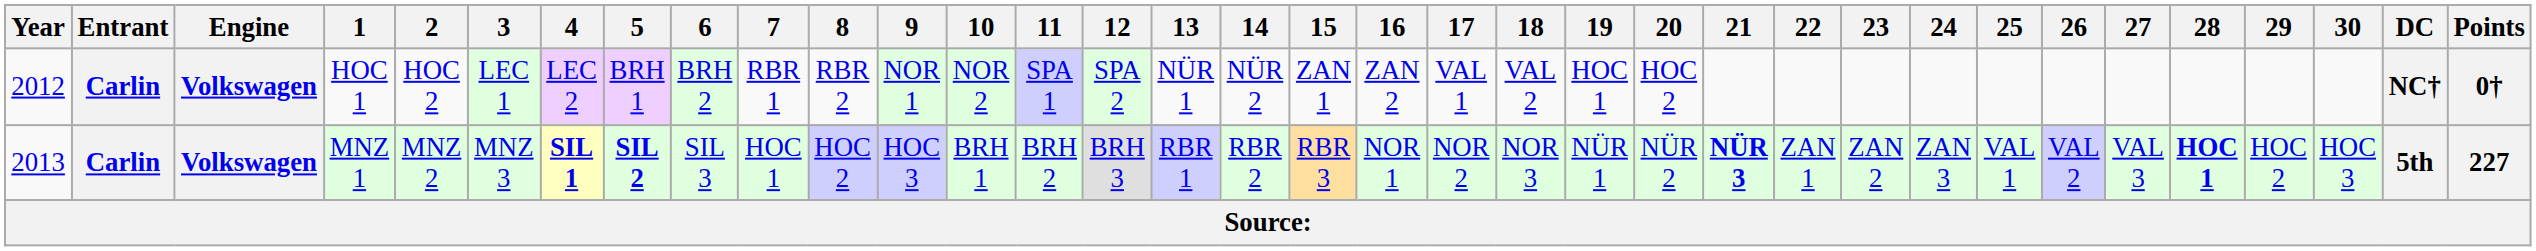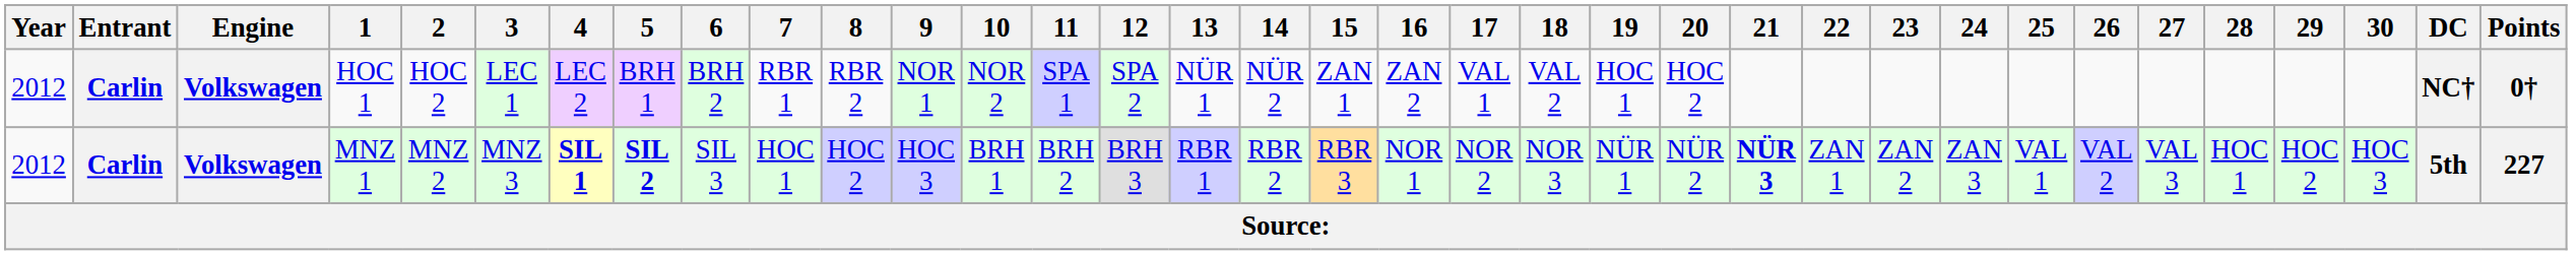 <table class="wikitable" style="text-align:center; font-size:85%">
 <tr>
 <th>Year</th>
 <th>Entrant</th>
 <th>Engine</th>
 <th>1</th>
 <th>2</th>
 <th>3</th>
 <th>4</th>
 <th>5</th>
 <th>6</th>
 <th>7</th>
 <th>8</th>
 <th>9</th>
 <th>10</th>
 <th>11</th>
 <th>12</th>
 <th>13</th>
 <th>14</th>
 <th>15</th>
 <th>16</th>
 <th>17</th>
 <th>18</th>
 <th>19</th>
 <th>20</th>
 <th>21</th>
 <th>22</th>
 <th>23</th>
 <th>24</th>
 <th>25</th>
 <th>26</th>
 <th>27</th>
 <th>28</th>
 <th>29</th>
 <th>30</th>
 <th>DC</th>
 <th>Points</th>
 </tr>
 <tr>
 <td><a href='#'>2012</a></td>
 <th><a href='#'>Carlin</a></th>
 <th><a href='#'>Volkswagen</a></th>
 <td><a href='#'>HOC<br>1</a></td>
 <td><a href='#'>HOC<br>2</a></td>
 <td style="background:#DFFFDF;"><a href='#'>LEC<br>1</a><br></td>
 <td style="background:#EFCFFF;"><a href='#'>LEC<br>2</a><br></td>
 <td style="background:#EFCFFF;"><a href='#'>BRH<br>1</a><br></td>
 <td style="background:#DFFFDF;"><a href='#'>BRH<br>2</a><br></td>
 <td><a href='#'>RBR<br>1</a></td>
 <td><a href='#'>RBR<br>2</a></td>
 <td style="background:#DFFFDF;"><a href='#'>NOR<br>1</a><br></td>
 <td style="background:#DFFFDF;"><a href='#'>NOR<br>2</a><br></td>
 <td style="background:#CFCFFF;"><a href='#'>SPA<br>1</a><br></td>
 <td style="background:#DFFFDF;"><a href='#'>SPA<br>2</a><br></td>
 <td><a href='#'>NÜR<br>1</a></td>
 <td><a href='#'>NÜR<br>2</a></td>
 <td><a href='#'>ZAN<br>1</a></td>
 <td><a href='#'>ZAN<br>2</a></td>
 <td><a href='#'>VAL<br>1</a></td>
 <td><a href='#'>VAL<br>2</a></td>
 <td><a href='#'>HOC<br>1</a></td>
 <td><a href='#'>HOC<br>2</a></td>
 <td></td>
 <td></td>
 <td></td>
 <td></td>
 <td></td>
 <td></td>
 <td></td>
 <td></td>
 <td></td>
 <td></td>
 <th>NC†</th>
 <th>0†</th>
 </tr>
 <tr>
-<td><a href='#'>2013</a></td>
+<td><a href='#'>2012</a></td>
 <th><a href='#'>Carlin</a></th>
 <th><a href='#'>Volkswagen</a></th>
 <td style="background:#DFFFDF;"><a href='#'>MNZ<br>1</a><br></td>
 <td style="background:#DFFFDF;"><a href='#'>MNZ<br>2</a><br></td>
 <td style="background:#DFFFDF;"><a href='#'>MNZ<br>3</a><br></td>
 <td style="background:#FFFFBF;"><strong><a href='#'>SIL<br>1</a></strong><br></td>
 <td style="background:#DFFFDF;"><strong><a href='#'>SIL<br>2</a></strong><br></td>
 <td style="background:#DFFFDF;"><a href='#'>SIL<br>3</a><br></td>
 <td style="background:#DFFFDF;"><a href='#'>HOC<br>1</a><br></td>
 <td style="background:#CFCFFF;"><a href='#'>HOC<br>2</a><br></td>
 <td style="background:#CFCFFF;"><a href='#'>HOC<br>3</a><br></td>
 <td style="background:#DFFFDF;"><a href='#'>BRH<br>1</a><br></td>
 <td style="background:#DFFFDF;"><a href='#'>BRH<br>2</a><br></td>
 <td style="background:#DFDFDF;"><a href='#'>BRH<br>3</a><br></td>
 <td style="background:#CFCFFF;"><a href='#'>RBR<br>1</a><br></td>
 <td style="background:#DFFFDF;"><a href='#'>RBR<br>2</a><br></td>
 <td style="background:#FFDF9F;"><a href='#'>RBR<br>3</a><br></td>
 <td style="background:#DFFFDF;"><a href='#'>NOR<br>1</a><br></td>
 <td style="background:#DFFFDF;"><a href='#'>NOR<br>2</a><br></td>
 <td style="background:#DFFFDF;"><a href='#'>NOR<br>3</a><br></td>
 <td style="background:#DFFFDF;"><a href='#'>NÜR<br>1</a><br></td>
 <td style="background:#DFFFDF;"><a href='#'>NÜR<br>2</a><br></td>
 <td style="background:#DFFFDF;"><strong><a href='#'>NÜR<br>3</a><br></strong></td>
 <td style="background:#DFFFDF;"><a href='#'>ZAN<br>1</a><br></td>
 <td style="background:#DFFFDF;"><a href='#'>ZAN<br>2</a><br></td>
 <td style="background:#DFFFDF;"><a href='#'>ZAN<br>3</a><br></td>
 <td style="background:#DFFFDF;"><a href='#'>VAL<br>1</a><br></td>
 <td style="background:#CFCFFF;"><a href='#'>VAL<br>2</a><br></td>
 <td style="background:#DFFFDF;"><a href='#'>VAL<br>3</a><br></td>
-<td style="background:#DFFFDF;"><strong><a href='#'>HOC<br>1</a><br></strong></td>
+<td style="background:#DFFFDF;"><a href='#'>HOC<br>1</a><br></td>
 <td style="background:#DFFFDF;"><a href='#'>HOC<br>2</a><br></td>
 <td style="background:#DFFFDF;"><a href='#'>HOC<br>3</a><br></td>
 <th>5th</th>
 <th>227</th>
 </tr>
 <tr>
 <th colspan="35">Source:</th>
 </tr>
 </table>
